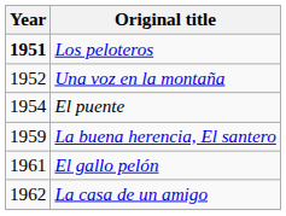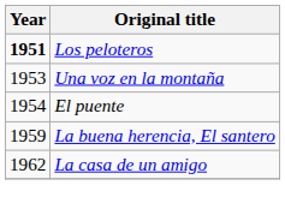 <table class="wikitable">
 <tr>
 <th>Year</th>
 <th>Original title</th>
 </tr>
 <tr>
 <td><strong>1951</strong></td>
 <td><em><a href='#'>Los peloteros</a></em></td>
 </tr>
 <tr>
-<td>1952</td>
+<td>1953</td>
 <td><em><a href='#'>Una voz en la montaña</a></em></td>
 </tr>
 <tr>
 <td>1954</td>
 <td><em>El puente</em></td>
 </tr>
 <tr>
 <td>1959</td>
 <td><em><a href='#'>La buena herencia, El santero</a></em></td>
 </tr>
 <tr>
-<td>1961</td>
-<td><em><a href='#'>El gallo pelón</a></em></td>
-</tr>
-<tr>
 <td>1962</td>
 <td><em><a href='#'>La casa de un amigo</a></em></td>
 </tr>
 <tr>
 </tr>
 </table>
